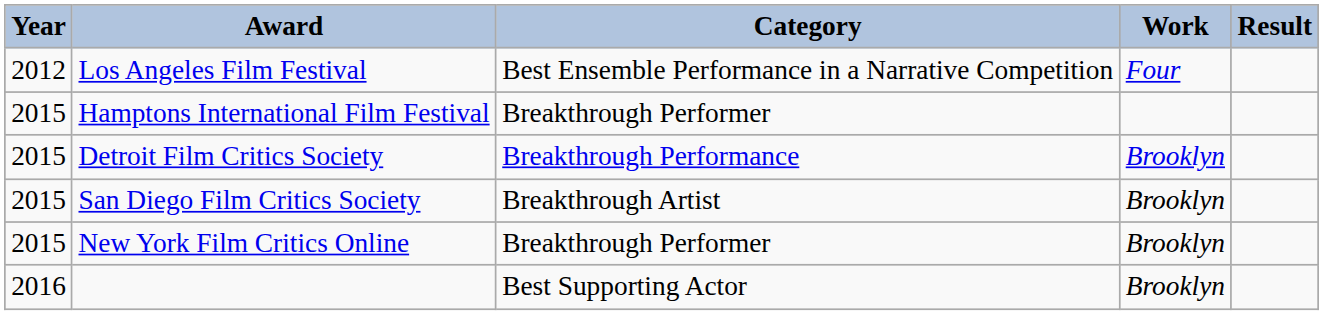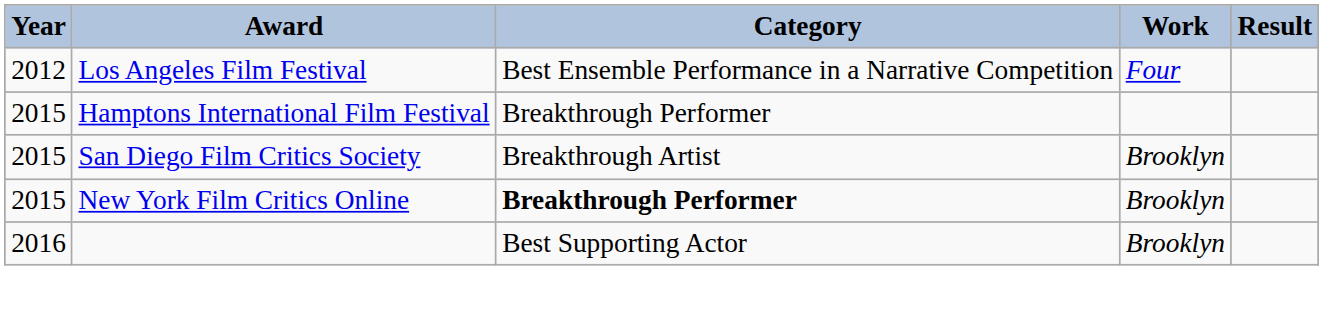 <table class="wikitable sortable">
 <tr>
 <th style="background:#B0C4DE;text-align:center;">Year</th>
 <th style="background:#B0C4DE;text-align:center;">Award</th>
 <th style="background:#B0C4DE;text-align:center;">Category</th>
 <th style="background:#B0C4DE;text-align:center;">Work</th>
 <th style="background:#B0C4DE;text-align:center;">Result</th>
 </tr>
 <tr>
 <td>2012</td>
 <td><a href='#'>Los Angeles Film Festival</a></td>
 <td>Best Ensemble Performance in a Narrative Competition</td>
 <td><em><a href='#'>Four</a></em></td>
 <td></td>
 </tr>
 <tr>
 <td>2015</td>
 <td><a href='#'>Hamptons International Film Festival</a></td>
 <td>Breakthrough Performer</td>
 <td></td>
 <td></td>
 </tr>
 <tr>
 <td>2015</td>
-<td><a href='#'>Detroit Film Critics Society</a></td>
-<td><a href='#'>Breakthrough Performance</a></td>
-<td><em><a href='#'>Brooklyn</a></em></td>
-<td></td>
-</tr>
-<tr>
-<td>2015</td>
 <td><a href='#'>San Diego Film Critics Society</a></td>
 <td>Breakthrough Artist</td>
 <td><em>Brooklyn</em></td>
 <td></td>
 </tr>
 <tr>
 <td>2015</td>
 <td><a href='#'>New York Film Critics Online</a></td>
-<td>Breakthrough Performer</td>
+<td><strong>Breakthrough Performer</strong></td>
 <td><em>Brooklyn</em></td>
 <td></td>
 </tr>
 <tr>
 <td>2016</td>
 <td></td>
 <td>Best Supporting Actor</td>
 <td><em>Brooklyn</em></td>
 <td></td>
 </tr>
 </table>
